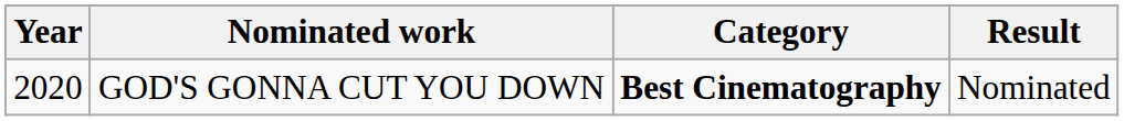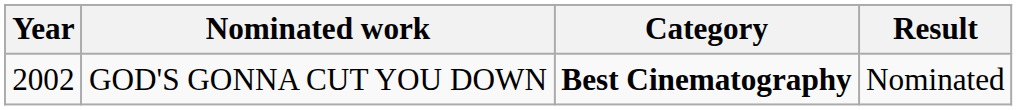 <table class="wikitable">
 <tr>
 <th>Year</th>
 <th>Nominated work</th>
 <th>Category</th>
 <th>Result</th>
 </tr>
 <tr>
-<td>2020</td>
+<td>2002</td>
 <td>GOD'S GONNA CUT YOU DOWN</td>
 <td><strong>Best Cinematography</strong></td>
 <td>Nominated</td>
 </tr>
 </table>
